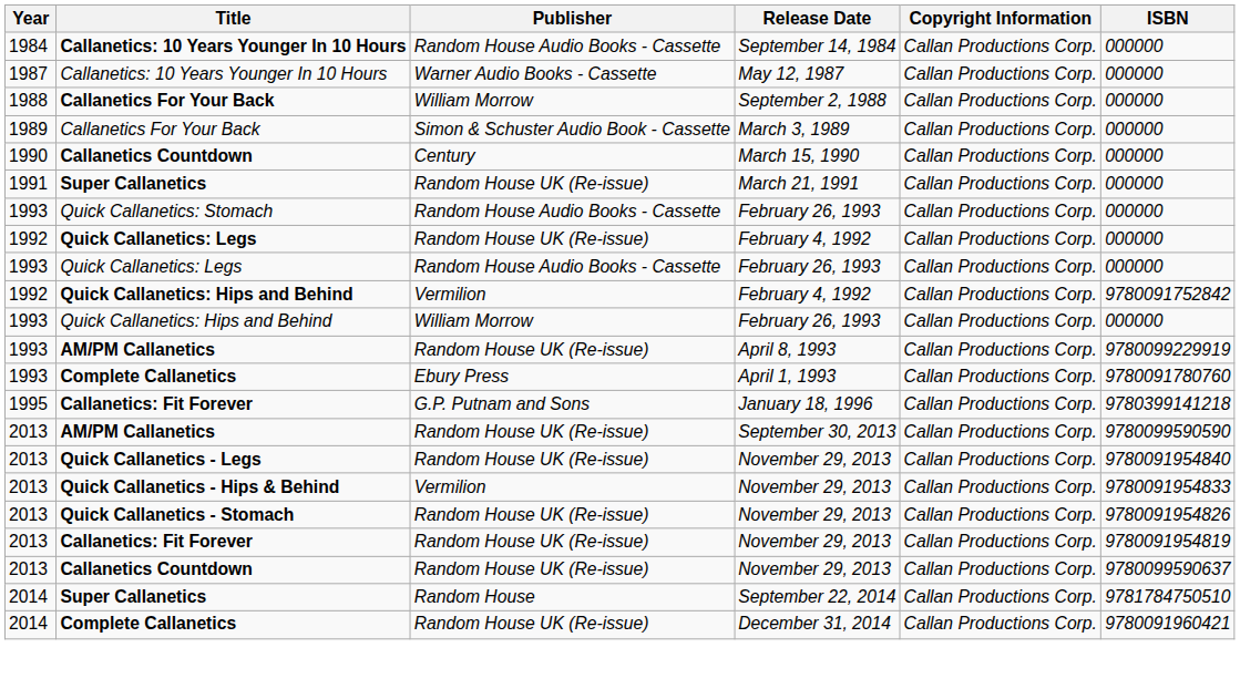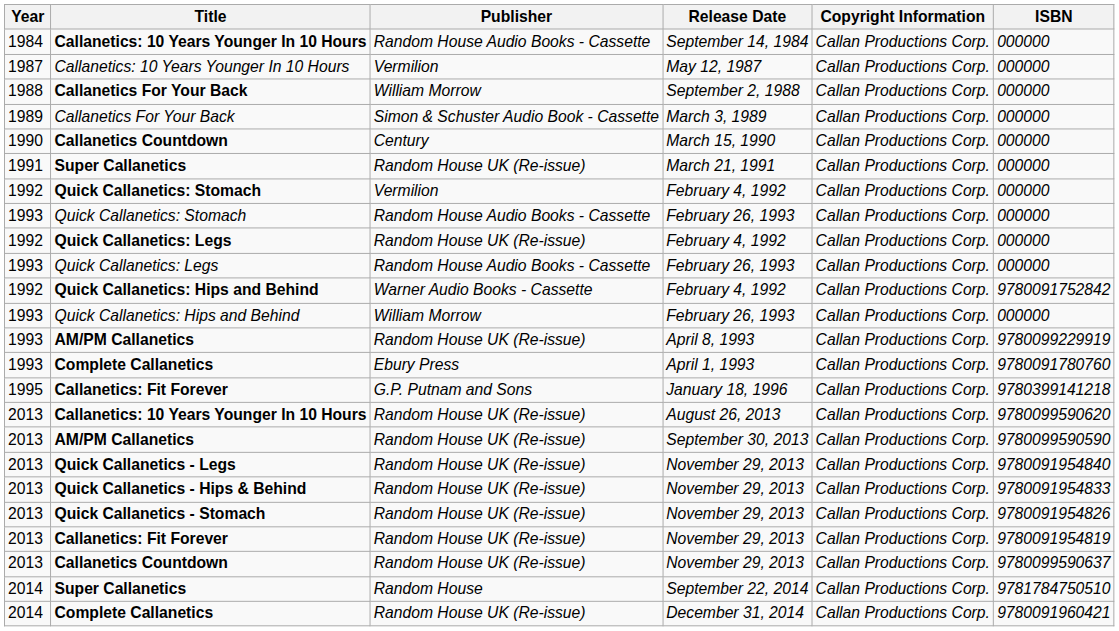 <table class="wikitable">
 <tr>
 <th align="left" valign="top" width="40">Year</th>
 <th align="left" valign="top">Title</th>
 <th align="left" valign="top">Publisher</th>
 <th align="left" valign="top">Release Date</th>
 <th align="left" valign="top">Copyright Information</th>
 <th align="left" valign="top">ISBN</th>
 </tr>
 <tr>
 <td align="left" valign="top">1984</td>
 <td align="left" valign="top"><strong>Callanetics: 10 Years Younger In 10 Hours</strong></td>
 <td align="left" valign="top"><em>Random House Audio Books - Cassette</em></td>
 <td align="left" valign="top"><em>September 14, 1984</em></td>
 <td align="left" valign="top"><em>Callan Productions Corp.</em></td>
 <td align="left" valign="top"><em>000000</em></td>
 </tr>
 <tr>
 <td align="left" valign="top">1987</td>
 <td align="left" valign="top"><em>Callanetics: 10 Years Younger In 10 Hours</em></td>
-<td align="left" valign="top"><em>Warner Audio Books - Cassette</em></td>
+<td align="left" valign="top"><em>Vermilion</em></td>
 <td align="left" valign="top"><em>May 12, 1987</em></td>
 <td align="left" valign="top"><em>Callan Productions Corp.</em></td>
 <td align="left" valign="top"><em>000000</em></td>
 </tr>
 <tr>
 <td align="left" valign="top">1988</td>
 <td align="left" valign="top"><strong>Callanetics For Your Back</strong></td>
 <td align="left" valign="top"><em>William Morrow</em></td>
 <td align="left" valign="top"><em>September 2, 1988</em></td>
 <td align="left" valign="top"><em>Callan Productions Corp.</em></td>
 <td align="left" valign="top"><em>000000</em></td>
 </tr>
 <tr>
 <td align="left" valign="top">1989</td>
 <td align="left" valign="top"><em>Callanetics For Your Back</em></td>
 <td align="left" valign="top"><em>Simon & Schuster Audio Book - Cassette</em></td>
 <td align="left" valign="top"><em>March 3, 1989</em></td>
 <td align="left" valign="top"><em>Callan Productions Corp.</em></td>
 <td align="left" valign="top"><em>000000</em></td>
 </tr>
 <tr>
 <td align="left" valign="top">1990</td>
 <td align="left" valign="top"><strong>Callanetics Countdown</strong></td>
 <td align="left" valign="top"><em>Century</em></td>
 <td align="left" valign="top"><em>March 15, 1990</em></td>
 <td align="left" valign="top"><em>Callan Productions Corp.</em></td>
 <td align="left" valign="top"><em>000000</em></td>
 </tr>
 <tr>
 <td align="left" valign="top">1991</td>
 <td align="left" valign="top"><strong>Super Callanetics</strong></td>
 <td align="left" valign="top"><em>Random House UK (Re-issue)</em></td>
 <td align="left" valign="top"><em>March 21, 1991</em></td>
 <td align="left" valign="top"><em>Callan Productions Corp.</em></td>
 <td align="left" valign="top"><em>000000</em></td>
 </tr>
 <tr>
+<td align="left" valign="top">1992</td>
+<td align="left" valign="top"><strong>Quick Callanetics: Stomach</strong></td>
+<td align="left" valign="top"><em>Vermilion</em></td>
+<td align="left" valign="top"><em>February 4, 1992</em></td>
+<td align="left" valign="top"><em>Callan Productions Corp.</em></td>
+<td align="left" valign="top"><em>000000</em></td>
+</tr>
+<tr>
 <td align="left" valign="top">1993</td>
 <td align="left" valign="top"><em>Quick Callanetics: Stomach</em></td>
 <td align="left" valign="top"><em>Random House Audio Books - Cassette</em></td>
 <td align="left" valign="top"><em>February 26, 1993</em></td>
 <td align="left" valign="top"><em>Callan Productions Corp.</em></td>
 <td align="left" valign="top"><em>000000</em></td>
 </tr>
 <tr>
 <td align="left" valign="top">1992</td>
 <td align="left" valign="top"><strong>Quick Callanetics: Legs</strong></td>
 <td align="left" valign="top"><em>Random House UK (Re-issue)</em></td>
 <td align="left" valign="top"><em>February 4, 1992</em></td>
 <td align="left" valign="top"><em>Callan Productions Corp.</em></td>
 <td align="left" valign="top"><em>000000</em></td>
 </tr>
 <tr>
 <td align="left" valign="top">1993</td>
 <td align="left" valign="top"><em>Quick Callanetics: Legs</em></td>
 <td align="left" valign="top"><em>Random House Audio Books - Cassette</em></td>
 <td align="left" valign="top"><em>February 26, 1993</em></td>
 <td align="left" valign="top"><em>Callan Productions Corp.</em></td>
 <td align="left" valign="top"><em>000000</em></td>
 </tr>
 <tr>
 <td align="left" valign="top">1992</td>
 <td align="left" valign="top"><strong>Quick Callanetics: Hips and Behind</strong></td>
-<td align="left" valign="top"><em>Vermilion</em></td>
+<td align="left" valign="top"><em>Warner Audio Books - Cassette</em></td>
 <td align="left" valign="top"><em>February 4, 1992</em></td>
 <td align="left" valign="top"><em>Callan Productions Corp.</em></td>
 <td align="left" valign="top"><em>9780091752842</em></td>
 </tr>
 <tr>
 <td align="left" valign="top">1993</td>
 <td align="left" valign="top"><em>Quick Callanetics: Hips and Behind</em></td>
 <td align="left" valign="top"><em>William Morrow</em></td>
 <td align="left" valign="top"><em>February 26, 1993</em></td>
 <td align="left" valign="top"><em>Callan Productions Corp.</em></td>
 <td align="left" valign="top"><em>000000</em></td>
 </tr>
 <tr>
 <td align="left" valign="top">1993</td>
 <td align="left" valign="top"><strong>AM/PM Callanetics</strong></td>
 <td align="left" valign="top"><em>Random House UK (Re-issue)</em></td>
 <td align="left" valign="top"><em>April 8, 1993</em></td>
 <td align="left" valign="top"><em>Callan Productions Corp.</em></td>
 <td align="left" valign="top"><em>9780099229919</em></td>
 </tr>
 <tr>
 <td align="left" valign="top">1993</td>
 <td align="left" valign="top"><strong>Complete Callanetics</strong></td>
 <td align="left" valign="top"><em>Ebury Press</em></td>
 <td align="left" valign="top"><em>April 1, 1993</em></td>
 <td align="left" valign="top"><em>Callan Productions Corp.</em></td>
 <td align="left" valign="top"><em>9780091780760</em></td>
 </tr>
 <tr>
 <td align="left" valign="top">1995</td>
 <td align="left" valign="top"><strong>Callanetics: Fit Forever</strong></td>
 <td align="left" valign="top"><em>G.P. Putnam and Sons</em></td>
 <td align="left" valign="top"><em>January 18, 1996</em></td>
 <td align="left" valign="top"><em>Callan Productions Corp.</em></td>
 <td align="left" valign="top"><em>9780399141218</em></td>
 </tr>
 <tr>
 <td align="left" valign="top">2013</td>
+<td align="left" valign="top"><strong>Callanetics: 10 Years Younger In 10 Hours</strong></td>
+<td align="left" valign="top"><em>Random House UK (Re-issue)</em></td>
+<td align="left" valign="top"><em>August 26, 2013</em></td>
+<td align="left" valign="top"><em>Callan Productions Corp.</em></td>
+<td align="left" valign="top"><em>9780099590620</em></td>
+</tr>
+<tr>
+<td align="left" valign="top">2013</td>
 <td align="left" valign="top"><strong>AM/PM Callanetics</strong></td>
 <td align="left" valign="top"><em>Random House UK (Re-issue)</em></td>
 <td align="left" valign="top"><em>September 30, 2013</em></td>
 <td align="left" valign="top"><em>Callan Productions Corp.</em></td>
 <td align="left" valign="top"><em>9780099590590</em></td>
 </tr>
 <tr>
 <td align="left" valign="top">2013</td>
 <td align="left" valign="top"><strong>Quick Callanetics - Legs</strong></td>
 <td align="left" valign="top"><em>Random House UK (Re-issue)</em></td>
 <td align="left" valign="top"><em>November 29, 2013</em></td>
 <td align="left" valign="top"><em>Callan Productions Corp.</em></td>
 <td align="left" valign="top"><em>9780091954840</em></td>
 </tr>
 <tr>
 <td align="left" valign="top">2013</td>
 <td align="left" valign="top"><strong>Quick Callanetics - Hips & Behind</strong></td>
-<td align="left" valign="top"><em>Vermilion</em></td>
+<td align="left" valign="top"><em>Random House UK (Re-issue)</em></td>
 <td align="left" valign="top"><em>November 29, 2013</em></td>
 <td align="left" valign="top"><em>Callan Productions Corp.</em></td>
 <td align="left" valign="top"><em>9780091954833</em></td>
 </tr>
 <tr>
 <td align="left" valign="top">2013</td>
 <td align="left" valign="top"><strong>Quick Callanetics - Stomach</strong></td>
 <td align="left" valign="top"><em>Random House UK (Re-issue)</em></td>
 <td align="left" valign="top"><em>November 29, 2013</em></td>
 <td align="left" valign="top"><em>Callan Productions Corp.</em></td>
 <td align="left" valign="top"><em>9780091954826</em></td>
 </tr>
 <tr>
 <td align="left" valign="top">2013</td>
 <td align="left" valign="top"><strong>Callanetics: Fit Forever</strong></td>
 <td align="left" valign="top"><em>Random House UK (Re-issue)</em></td>
 <td align="left" valign="top"><em>November 29, 2013</em></td>
 <td align="left" valign="top"><em>Callan Productions Corp.</em></td>
 <td align="left" valign="top"><em>9780091954819</em></td>
 </tr>
 <tr>
 <td align="left" valign="top">2013</td>
 <td align="left" valign="top"><strong>Callanetics Countdown</strong></td>
 <td align="left" valign="top"><em>Random House UK (Re-issue)</em></td>
 <td align="left" valign="top"><em>November 29, 2013</em></td>
 <td align="left" valign="top"><em>Callan Productions Corp.</em></td>
 <td align="left" valign="top"><em>9780099590637</em></td>
 </tr>
 <tr>
 <td align="left" valign="top">2014</td>
 <td align="left" valign="top"><strong>Super Callanetics</strong></td>
 <td align="left" valign="top"><em>Random House</em></td>
 <td align="left" valign="top"><em>September 22, 2014</em></td>
 <td align="left" valign="top"><em>Callan Productions Corp.</em></td>
 <td align="left" valign="top"><em>9781784750510</em></td>
 </tr>
 <tr>
 <td align="left" valign="top">2014</td>
 <td align="left" valign="top"><strong>Complete Callanetics</strong></td>
 <td align="left" valign="top"><em>Random House UK (Re-issue)</em></td>
 <td align="left" valign="top"><em>December 31, 2014</em></td>
 <td align="left" valign="top"><em>Callan Productions Corp.</em></td>
 <td align="left" valign="top"><em>9780091960421</em></td>
 </tr>
 </table>
